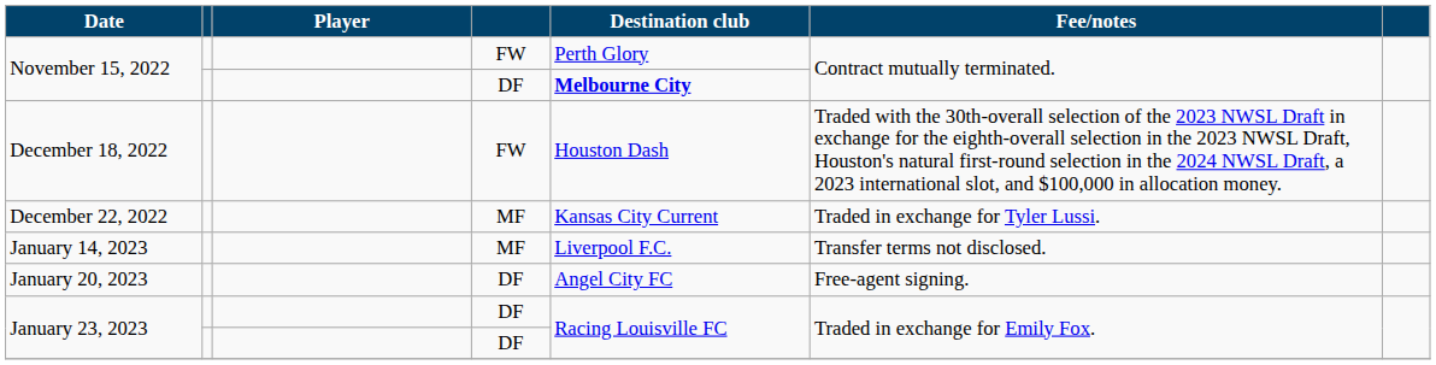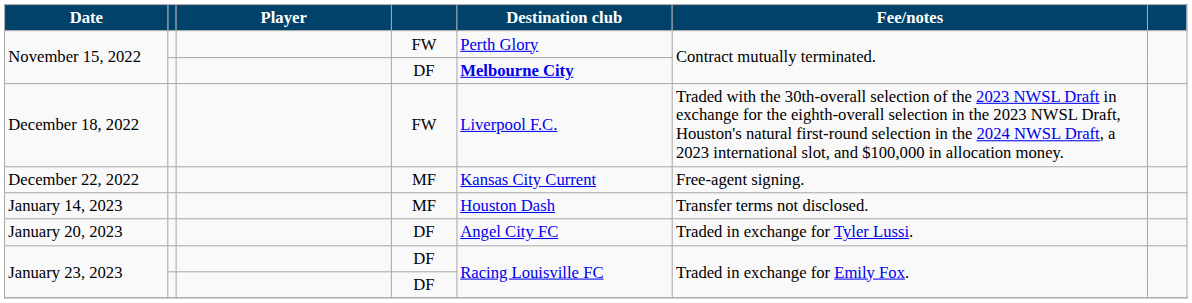 <table class="wikitable sortable" style="text-align:left;">
 <tr>
 <th style="background:#01426A; color:#fff; width:150px;" data-sort-type="date">Date</th>
 <th style="background:#01426A; color:#fff;"></th>
 <th style="background:#01426A; color:#fff; width:200px;">Player</th>
 <th style="background:#01426A; color:#fff; width:55px;"></th>
 <th style="background:#01426A; color:#fff; width:200px;">Destination club</th>
 <th style="background:#01426A; color:#fff; width:450px;">Fee/notes</th>
 <th style="background:#01426A; color:#fff; width:30px;"></th>
 </tr>
 <tr>
 <td rowspan="2">November 15, 2022</td>
 <td></td>
 <td></td>
 <td align="center">FW</td>
 <td> <a href='#'>Perth Glory</a></td>
 <td rowspan="2">Contract mutually terminated.</td>
 <td rowspan="2"></td>
 </tr>
 <tr>
 <td></td>
 <td></td>
 <td align="center">DF</td>
 <td><strong> <a href='#'>Melbourne City</a></strong></td>
 </tr>
 <tr>
 <td>December 18, 2022</td>
 <td></td>
 <td></td>
 <td align="center">FW</td>
-<td> <a href='#'>Houston Dash</a></td>
+<td> <a href='#'>Liverpool F.C.</a></td>
 <td>Traded with the 30th-overall selection of the <a href='#'>2023 NWSL Draft</a> in exchange for the eighth-overall selection in the 2023 NWSL Draft, Houston's natural first-round selection in the <a href='#'>2024 NWSL Draft</a>, a 2023 international slot, and $100,000 in allocation money.</td>
 <td></td>
 </tr>
 <tr>
 <td>December 22, 2022</td>
 <td></td>
 <td></td>
 <td align="center">MF</td>
 <td> <a href='#'>Kansas City Current</a></td>
-<td>Traded in exchange for <a href='#'>Tyler Lussi</a>.</td>
+<td>Free-agent signing.</td>
 <td></td>
 </tr>
 <tr>
 <td>January 14, 2023</td>
 <td></td>
 <td></td>
 <td align="center">MF</td>
-<td> <a href='#'>Liverpool F.C.</a></td>
+<td> <a href='#'>Houston Dash</a></td>
 <td>Transfer terms not disclosed.</td>
 <td></td>
 </tr>
 <tr>
 <td>January 20, 2023</td>
 <td></td>
 <td></td>
 <td align="center">DF</td>
 <td> <a href='#'>Angel City FC</a></td>
-<td>Free-agent signing.</td>
+<td>Traded in exchange for <a href='#'>Tyler Lussi</a>.</td>
 <td></td>
 </tr>
 <tr>
 <td rowspan="2">January 23, 2023</td>
 <td></td>
 <td></td>
 <td align="center">DF</td>
 <td rowspan="2"> <a href='#'>Racing Louisville FC</a></td>
 <td rowspan="2">Traded in exchange for <a href='#'>Emily Fox</a>.</td>
 <td rowspan="2"></td>
 </tr>
 <tr>
 <td></td>
 <td></td>
 <td align="center">DF</td>
 </tr>
 <tr>
 </tr>
 </table>
